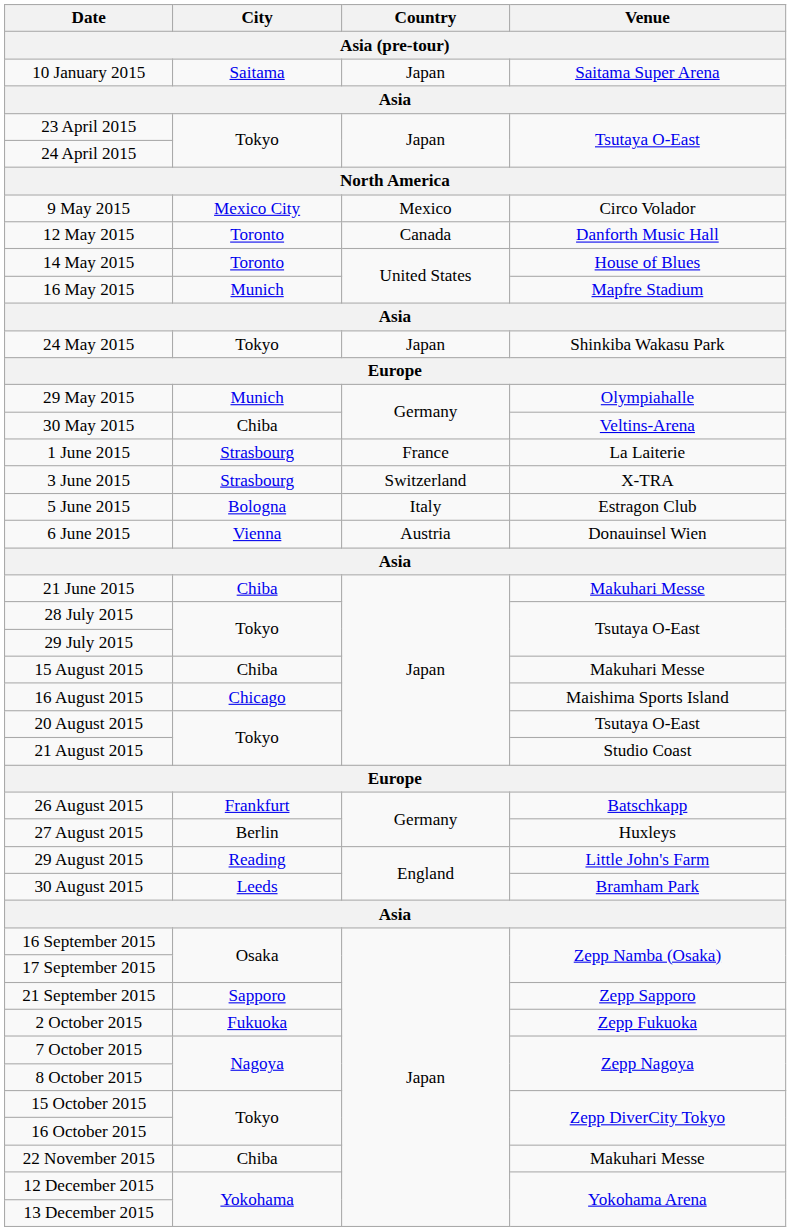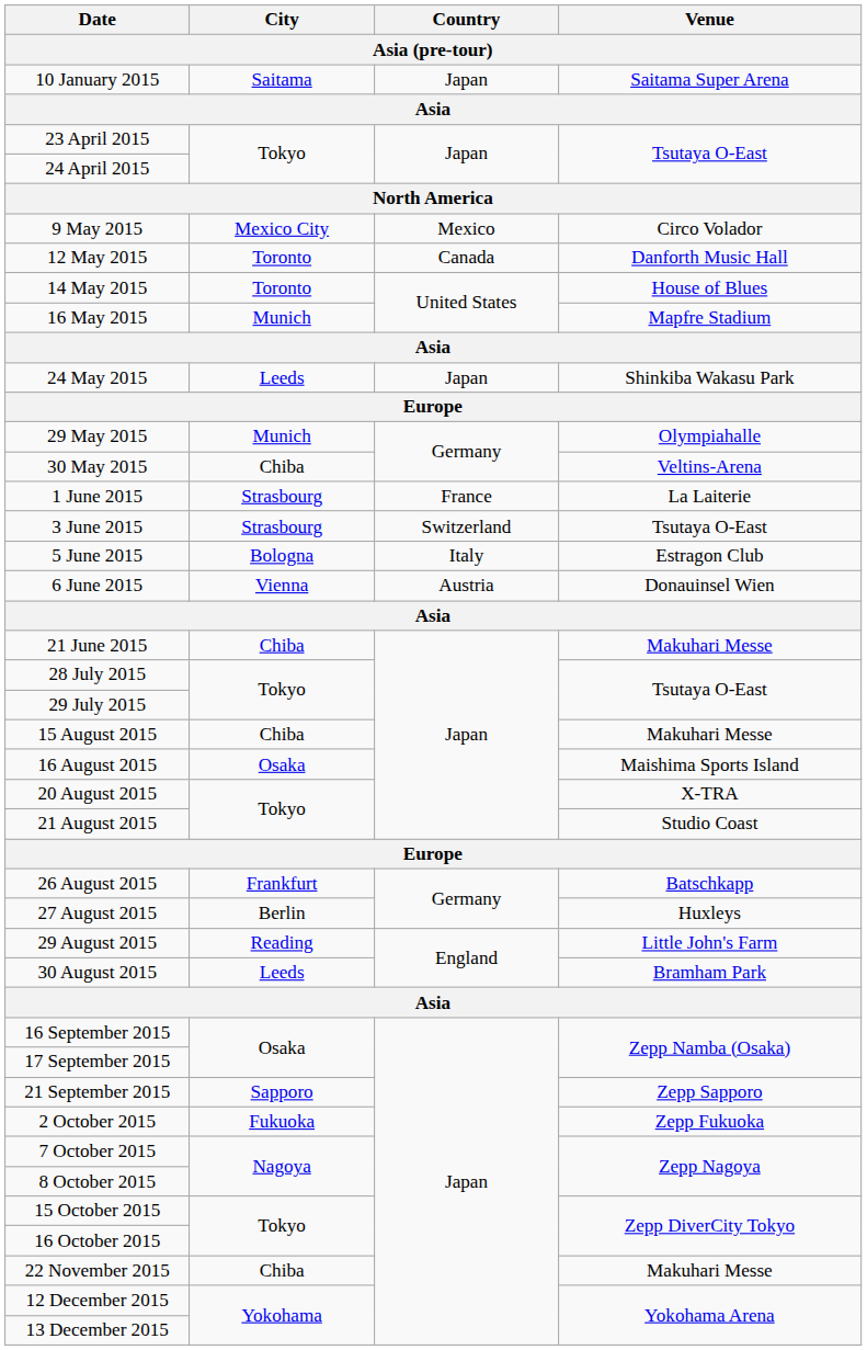 <table class="wikitable" style="text-align:center;">
 <tr>
 <th width="150">Date</th>
 <th width="150">City</th>
 <th width="150">Country</th>
 <th width="250">Venue</th>
 </tr>
 <tr>
 <th colspan="6">Asia (pre-tour)</th>
 </tr>
 <tr>
 <td>10 January 2015</td>
 <td><a href='#'>Saitama</a></td>
 <td>Japan</td>
 <td><a href='#'>Saitama Super Arena</a></td>
 </tr>
 <tr>
 <th colspan="6">Asia</th>
 </tr>
 <tr>
 <td>23 April 2015</td>
 <td rowspan="2">Tokyo</td>
 <td rowspan="2">Japan</td>
 <td rowspan="2"><a href='#'>Tsutaya O-East</a></td>
 </tr>
 <tr>
 <td>24 April 2015</td>
 </tr>
 <tr>
 <th colspan="6">North America</th>
 </tr>
 <tr>
 <td>9 May 2015</td>
 <td><a href='#'>Mexico City</a></td>
 <td>Mexico</td>
 <td>Circo Volador</td>
 </tr>
 <tr>
 <td>12 May 2015</td>
 <td><a href='#'>Toronto</a></td>
 <td>Canada</td>
 <td><a href='#'>Danforth Music Hall</a></td>
 </tr>
 <tr>
 <td>14 May 2015</td>
 <td><a href='#'>Toronto</a></td>
 <td rowspan="2">United States</td>
 <td><a href='#'>House of Blues</a></td>
 </tr>
 <tr>
 <td>16 May 2015</td>
 <td><a href='#'>Munich</a></td>
 <td><a href='#'>Mapfre Stadium</a></td>
 </tr>
 <tr>
 <th colspan="6">Asia</th>
 </tr>
 <tr>
 <td>24 May 2015</td>
-<td>Tokyo</td>
+<td><a href='#'>Leeds</a></td>
 <td>Japan</td>
 <td>Shinkiba Wakasu Park</td>
 </tr>
 <tr>
 <th colspan="6">Europe</th>
 </tr>
 <tr>
 <td>29 May 2015</td>
 <td><a href='#'>Munich</a></td>
 <td rowspan="2">Germany</td>
 <td><a href='#'>Olympiahalle</a></td>
 </tr>
 <tr>
 <td>30 May 2015</td>
 <td>Chiba</td>
 <td><a href='#'>Veltins-Arena</a></td>
 </tr>
 <tr>
 <td>1 June 2015</td>
 <td><a href='#'>Strasbourg</a></td>
 <td>France</td>
 <td>La Laiterie</td>
 </tr>
 <tr>
 <td>3 June 2015</td>
 <td><a href='#'>Strasbourg</a></td>
 <td>Switzerland</td>
-<td>X-TRA</td>
+<td>Tsutaya O-East</td>
 </tr>
 <tr>
 <td>5 June 2015</td>
 <td><a href='#'>Bologna</a></td>
 <td>Italy</td>
 <td>Estragon Club</td>
 </tr>
 <tr>
 <td>6 June 2015</td>
 <td><a href='#'>Vienna</a></td>
 <td>Austria</td>
 <td>Donauinsel Wien</td>
 </tr>
 <tr>
 <th colspan="6">Asia</th>
 </tr>
 <tr>
 <td>21 June 2015</td>
 <td><a href='#'>Chiba</a></td>
 <td rowspan="7">Japan</td>
 <td><a href='#'>Makuhari Messe</a></td>
 </tr>
 <tr>
 <td>28 July 2015</td>
 <td rowspan="2">Tokyo</td>
 <td rowspan="2">Tsutaya O-East</td>
 </tr>
 <tr>
 <td>29 July 2015</td>
 </tr>
 <tr>
 <td>15 August 2015</td>
 <td>Chiba</td>
 <td>Makuhari Messe</td>
 </tr>
 <tr>
 <td>16 August 2015</td>
-<td><a href='#'>Chicago</a></td>
+<td><a href='#'>Osaka</a></td>
 <td>Maishima Sports Island</td>
 </tr>
 <tr>
 <td>20 August 2015</td>
 <td rowspan="2">Tokyo</td>
-<td>Tsutaya O-East</td>
+<td>X-TRA</td>
 </tr>
 <tr>
 <td>21 August 2015</td>
 <td>Studio Coast</td>
 </tr>
 <tr>
 <th colspan="6">Europe</th>
 </tr>
 <tr>
 <td>26 August 2015</td>
 <td><a href='#'>Frankfurt</a></td>
 <td rowspan="2">Germany</td>
 <td><a href='#'>Batschkapp</a></td>
 </tr>
 <tr>
 <td>27 August 2015</td>
 <td>Berlin</td>
 <td>Huxleys</td>
 </tr>
 <tr>
 <td>29 August 2015</td>
 <td><a href='#'>Reading</a></td>
 <td rowspan="2">England</td>
 <td><a href='#'>Little John's Farm</a></td>
 </tr>
 <tr>
 <td>30 August 2015</td>
 <td><a href='#'>Leeds</a></td>
 <td><a href='#'>Bramham Park</a></td>
 </tr>
 <tr>
 <th colspan="6">Asia</th>
 </tr>
 <tr>
 <td>16 September 2015</td>
 <td rowspan="2">Osaka</td>
 <td rowspan="11">Japan</td>
 <td rowspan="2"><a href='#'>Zepp Namba (Osaka)</a></td>
 </tr>
 <tr>
 <td>17 September 2015</td>
 </tr>
 <tr>
 <td>21 September 2015</td>
 <td><a href='#'>Sapporo</a></td>
 <td><a href='#'>Zepp Sapporo</a></td>
 </tr>
 <tr>
 <td>2 October 2015</td>
 <td><a href='#'>Fukuoka</a></td>
 <td><a href='#'>Zepp Fukuoka</a></td>
 </tr>
 <tr>
 <td>7 October 2015</td>
 <td rowspan="2"><a href='#'>Nagoya</a></td>
 <td rowspan="2"><a href='#'>Zepp Nagoya</a></td>
 </tr>
 <tr>
 <td>8 October 2015</td>
 </tr>
 <tr>
 <td>15 October 2015</td>
 <td rowspan="2">Tokyo</td>
 <td rowspan="2"><a href='#'>Zepp DiverCity Tokyo</a></td>
 </tr>
 <tr>
 <td>16 October 2015</td>
 </tr>
 <tr>
 <td>22 November 2015</td>
 <td>Chiba</td>
 <td>Makuhari Messe</td>
 </tr>
 <tr>
 <td>12 December 2015</td>
 <td rowspan="2"><a href='#'>Yokohama</a></td>
 <td rowspan="2"><a href='#'>Yokohama Arena</a></td>
 </tr>
 <tr>
 <td>13 December 2015</td>
 </tr>
 </table>
